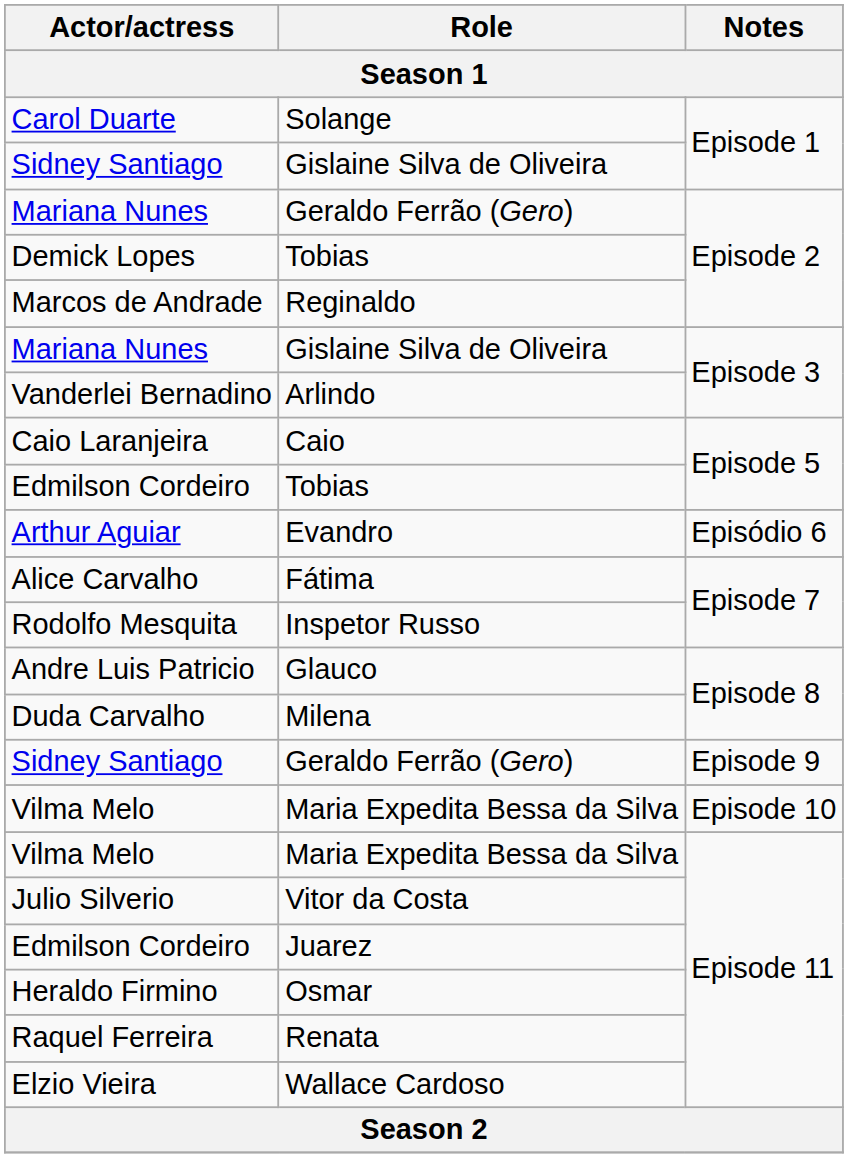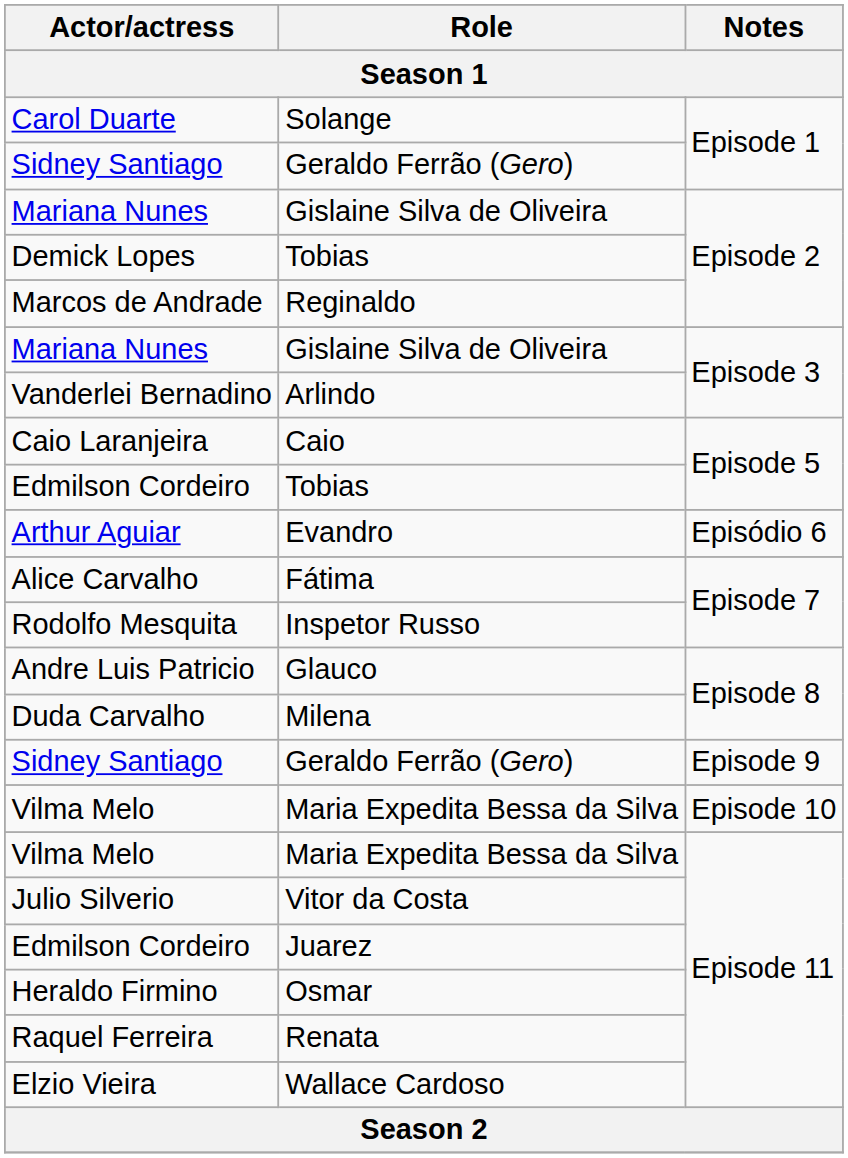 <table class="wikitable collapsible collapsed">
 <tr>
 <th>Actor/actress</th>
 <th>Role</th>
 <th>Notes</th>
 </tr>
 <tr>
 <th colspan=3>Season 1</th>
 </tr>
 <tr>
 <td><a href='#'>Carol Duarte</a></td>
 <td>Solange</td>
 <td rowspan=2>Episode 1</td>
 </tr>
 <tr>
 <td><a href='#'>Sidney Santiago</a></td>
-<td>Gislaine Silva de Oliveira</td>
+<td>Geraldo Ferrão (<em>Gero</em>)</td>
 </tr>
 <tr>
 <td><a href='#'>Mariana Nunes</a></td>
-<td>Geraldo Ferrão (<em>Gero</em>)</td>
+<td>Gislaine Silva de Oliveira</td>
 <td rowspan=3>Episode 2</td>
 </tr>
 <tr>
 <td>Demick Lopes</td>
 <td>Tobias</td>
 </tr>
 <tr>
 <td>Marcos de Andrade</td>
 <td>Reginaldo</td>
 </tr>
 <tr>
 <td><a href='#'>Mariana Nunes</a></td>
 <td>Gislaine Silva de Oliveira</td>
 <td rowspan=2>Episode 3</td>
 </tr>
 <tr>
 <td>Vanderlei Bernadino</td>
 <td>Arlindo</td>
 </tr>
 <tr>
 <td>Caio Laranjeira</td>
 <td>Caio</td>
 <td rowspan=2>Episode 5</td>
 </tr>
 <tr>
 <td>Edmilson Cordeiro</td>
 <td>Tobias</td>
 </tr>
 <tr>
 <td><a href='#'>Arthur Aguiar</a></td>
 <td>Evandro</td>
 <td>Episódio 6</td>
 </tr>
 <tr>
 <td>Alice Carvalho</td>
 <td>Fátima</td>
 <td rowspan=2>Episode 7</td>
 </tr>
 <tr>
 <td>Rodolfo Mesquita</td>
 <td>Inspetor Russo</td>
 </tr>
 <tr>
 <td>Andre Luis Patricio</td>
 <td>Glauco</td>
 <td rowspan=2>Episode 8</td>
 </tr>
 <tr>
 <td>Duda Carvalho</td>
 <td>Milena</td>
 </tr>
 <tr>
 <td><a href='#'>Sidney Santiago</a></td>
 <td>Geraldo Ferrão (<em>Gero</em>)</td>
 <td>Episode 9</td>
 </tr>
 <tr>
 <td>Vilma Melo</td>
 <td>Maria Expedita Bessa da Silva</td>
 <td>Episode 10</td>
 </tr>
 <tr>
 <td>Vilma Melo</td>
 <td>Maria Expedita Bessa da Silva</td>
 <td rowspan=6>Episode 11</td>
 </tr>
 <tr>
 <td>Julio Silverio</td>
 <td>Vitor da Costa</td>
 </tr>
 <tr>
 <td>Edmilson Cordeiro</td>
 <td>Juarez</td>
 </tr>
 <tr>
 <td>Heraldo Firmino</td>
 <td>Osmar</td>
 </tr>
 <tr>
 <td>Raquel Ferreira</td>
 <td>Renata</td>
 </tr>
 <tr>
 <td>Elzio Vieira</td>
 <td>Wallace Cardoso</td>
 </tr>
 <tr>
 <th colspan=3>Season 2</th>
 </tr>
 <tr>
 </tr>
 </table>
